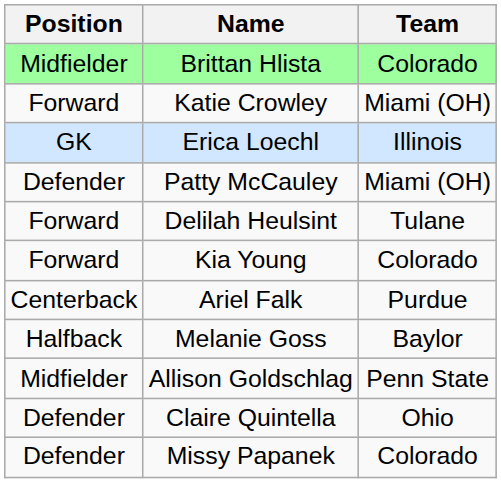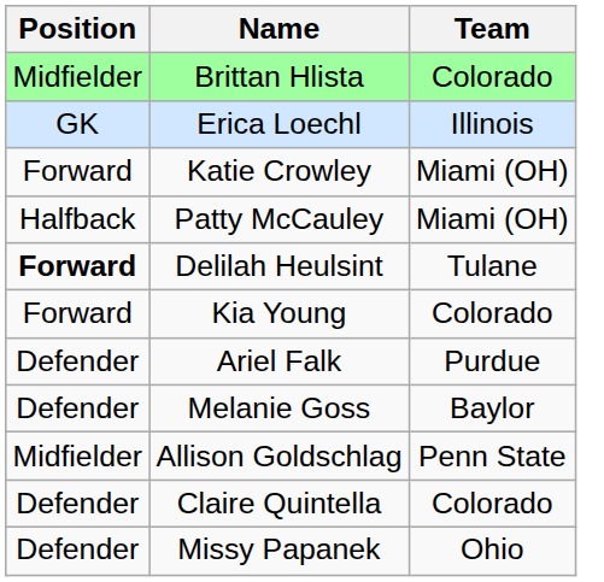 <table class="wikitable" style="text-align:center">
 <tr>
 <th>Position</th>
 <th>Name</th>
 <th>Team</th>
 </tr>
 <tr bgcolor="#9eff9e">
 <td>Midfielder</td>
 <td>Brittan Hlista</td>
 <td>Colorado</td>
 </tr>
-<tr>
-<td>Forward</td>
-<td>Katie Crowley</td>
-<td>Miami (OH)</td>
-</tr>
 <tr bgcolor="#d0e7ff">
 <td>GK</td>
 <td>Erica Loechl</td>
 <td>Illinois</td>
 </tr>
 <tr>
-<td>Defender</td>
+<td>Forward</td>
+<td>Katie Crowley</td>
+<td>Miami (OH)</td>
+</tr>
+<tr>
+<td>Halfback</td>
 <td>Patty McCauley</td>
 <td>Miami (OH)</td>
 </tr>
 <tr>
-<td>Forward</td>
+<td><strong>Forward</strong></td>
 <td>Delilah Heulsint</td>
 <td>Tulane</td>
 </tr>
 <tr>
 <td>Forward</td>
 <td>Kia Young</td>
 <td>Colorado</td>
 </tr>
 <tr>
-<td>Centerback</td>
+<td>Defender</td>
 <td>Ariel Falk</td>
 <td>Purdue</td>
 </tr>
 <tr>
-<td>Halfback</td>
+<td>Defender</td>
 <td>Melanie Goss</td>
 <td>Baylor</td>
 </tr>
 <tr>
 <td>Midfielder</td>
 <td>Allison Goldschlag</td>
 <td>Penn State</td>
 </tr>
 <tr>
 <td>Defender</td>
 <td>Claire Quintella</td>
-<td>Ohio</td>
+<td>Colorado</td>
 </tr>
 <tr>
 <td>Defender</td>
 <td>Missy Papanek</td>
-<td>Colorado</td>
+<td>Ohio</td>
 </tr>
 </table>
